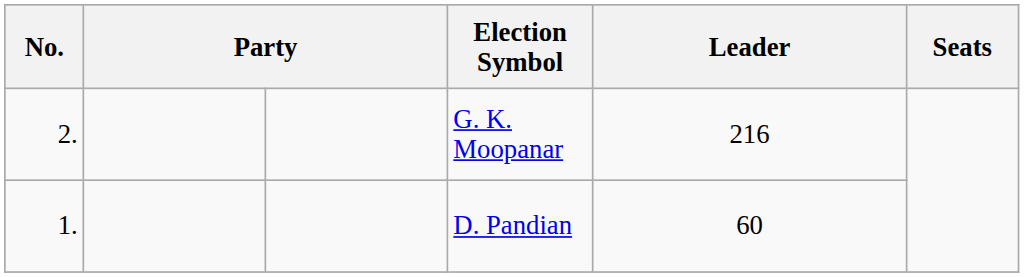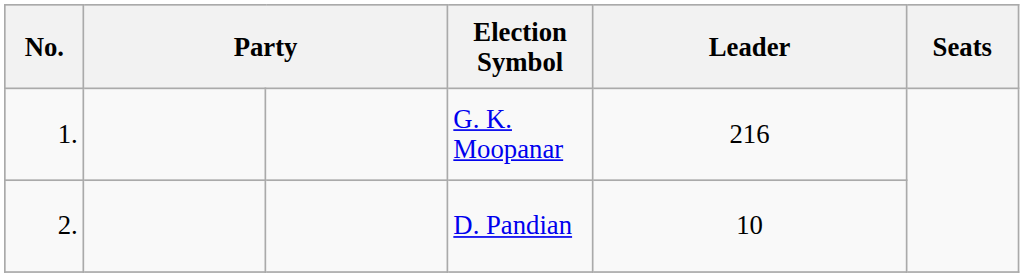 <table class="wikitable">
 <tr style="height: 50px;">
 <th scope="col" style="width:40px;">No.<br></th>
 <th scope="col" style="width:300px;"colspan="2">Party</th>
 <th scope="col" style="width:80px;">Election Symbol</th>
 <th scope="col" style="width:180px;">Leader</th>
 <th scope="col" style="width:60px;">Seats</th>
 </tr>
 <tr style="height: 55px;">
-<td style="text-align:right;">2.</td>
+<td style="text-align:right;">1.</td>
 <td></td>
 <td style="text-align:center;"></td>
 <td><a href='#'>G. K. Moopanar</a></td>
 <td style="text-align:center;">216</td>
 </tr>
 <tr style="height: 55px;">
-<td style="text-align:right;">1.</td>
+<td style="text-align:right;">2.</td>
 <td></td>
 <td style="text-align:center;"></td>
 <td><a href='#'>D. Pandian</a></td>
-<td style="text-align:center;">60</td>
+<td style="text-align:center;">10</td>
 </tr>
 </table>
